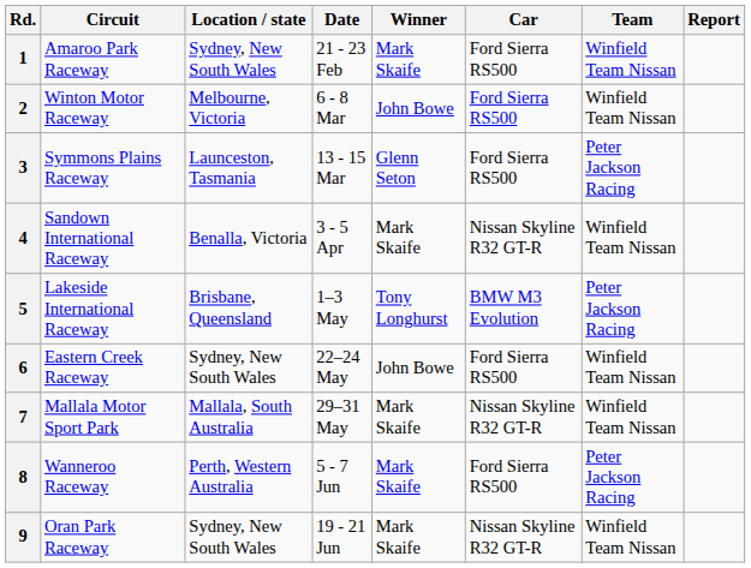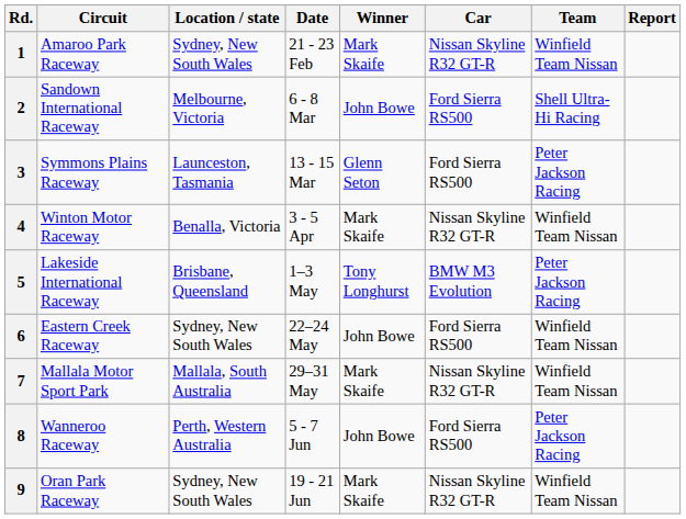 <table class="wikitable" style="font-size: 90%">
 <tr>
 <th>Rd.</th>
 <th>Circuit</th>
 <th>Location / state</th>
 <th>Date</th>
 <th>Winner</th>
 <th>Car</th>
 <th>Team</th>
 <th>Report</th>
 </tr>
 <tr>
 <th>1</th>
 <td><a href='#'>Amaroo Park Raceway</a></td>
 <td><a href='#'>Sydney</a>, <a href='#'>New South Wales</a></td>
 <td>21 - 23 Feb</td>
 <td> <a href='#'>Mark Skaife</a></td>
-<td>Ford Sierra RS500</td>
+<td><a href='#'>Nissan Skyline R32 GT-R</a></td>
 <td><a href='#'>Winfield Team Nissan</a></td>
 <td></td>
 </tr>
 <tr>
 <th>2</th>
-<td><a href='#'>Winton Motor Raceway</a></td>
+<td><a href='#'>Sandown International Raceway</a></td>
 <td><a href='#'>Melbourne</a>, <a href='#'>Victoria</a></td>
 <td>6 - 8 Mar</td>
 <td> <a href='#'>John Bowe</a></td>
 <td><a href='#'>Ford Sierra RS500</a></td>
-<td>Winfield Team Nissan</td>
+<td><a href='#'>Shell Ultra-Hi Racing</a></td>
 <td></td>
 </tr>
 <tr>
 <th>3</th>
 <td><a href='#'>Symmons Plains Raceway</a></td>
 <td><a href='#'>Launceston</a>, <a href='#'>Tasmania</a></td>
 <td>13 - 15 Mar</td>
 <td> <a href='#'>Glenn Seton</a></td>
 <td>Ford Sierra RS500</td>
 <td><a href='#'>Peter Jackson Racing</a></td>
 <td></td>
 </tr>
 <tr>
 <th>4</th>
-<td><a href='#'>Sandown International Raceway</a></td>
+<td><a href='#'>Winton Motor Raceway</a></td>
 <td><a href='#'>Benalla</a>, Victoria</td>
 <td>3 - 5 Apr</td>
 <td> Mark Skaife</td>
 <td>Nissan Skyline R32 GT-R</td>
 <td>Winfield Team Nissan</td>
 <td></td>
 </tr>
 <tr>
 <th>5</th>
 <td><a href='#'>Lakeside International Raceway</a></td>
 <td><a href='#'>Brisbane</a>, <a href='#'>Queensland</a></td>
 <td>1–3 May</td>
 <td> <a href='#'>Tony Longhurst</a></td>
 <td><a href='#'>BMW M3 Evolution</a></td>
 <td><a href='#'>Peter Jackson Racing</a></td>
 <td></td>
 </tr>
 <tr>
 <th>6</th>
 <td><a href='#'>Eastern Creek Raceway</a></td>
 <td>Sydney, New South Wales</td>
 <td>22–24 May</td>
 <td> John Bowe</td>
 <td>Ford Sierra RS500</td>
 <td>Winfield Team Nissan</td>
 <td></td>
 </tr>
 <tr>
 <th>7</th>
 <td><a href='#'>Mallala Motor Sport Park</a></td>
 <td><a href='#'>Mallala</a>, <a href='#'>South Australia</a></td>
 <td>29–31 May</td>
 <td> Mark Skaife</td>
 <td>Nissan Skyline R32 GT-R</td>
 <td>Winfield Team Nissan</td>
 <td></td>
 </tr>
 <tr>
 <th>8</th>
 <td><a href='#'>Wanneroo Raceway</a></td>
 <td><a href='#'>Perth</a>, <a href='#'>Western Australia</a></td>
 <td>5 - 7 Jun</td>
-<td> <a href='#'>Mark Skaife</a></td>
+<td> John Bowe</td>
 <td>Ford Sierra RS500</td>
 <td><a href='#'>Peter Jackson Racing</a></td>
 <td></td>
 </tr>
 <tr>
 <th>9</th>
 <td><a href='#'>Oran Park Raceway</a></td>
 <td>Sydney, New South Wales</td>
 <td>19 - 21 Jun</td>
 <td> Mark Skaife</td>
 <td>Nissan Skyline R32 GT-R</td>
 <td>Winfield Team Nissan</td>
 <td></td>
 </tr>
 </table>
